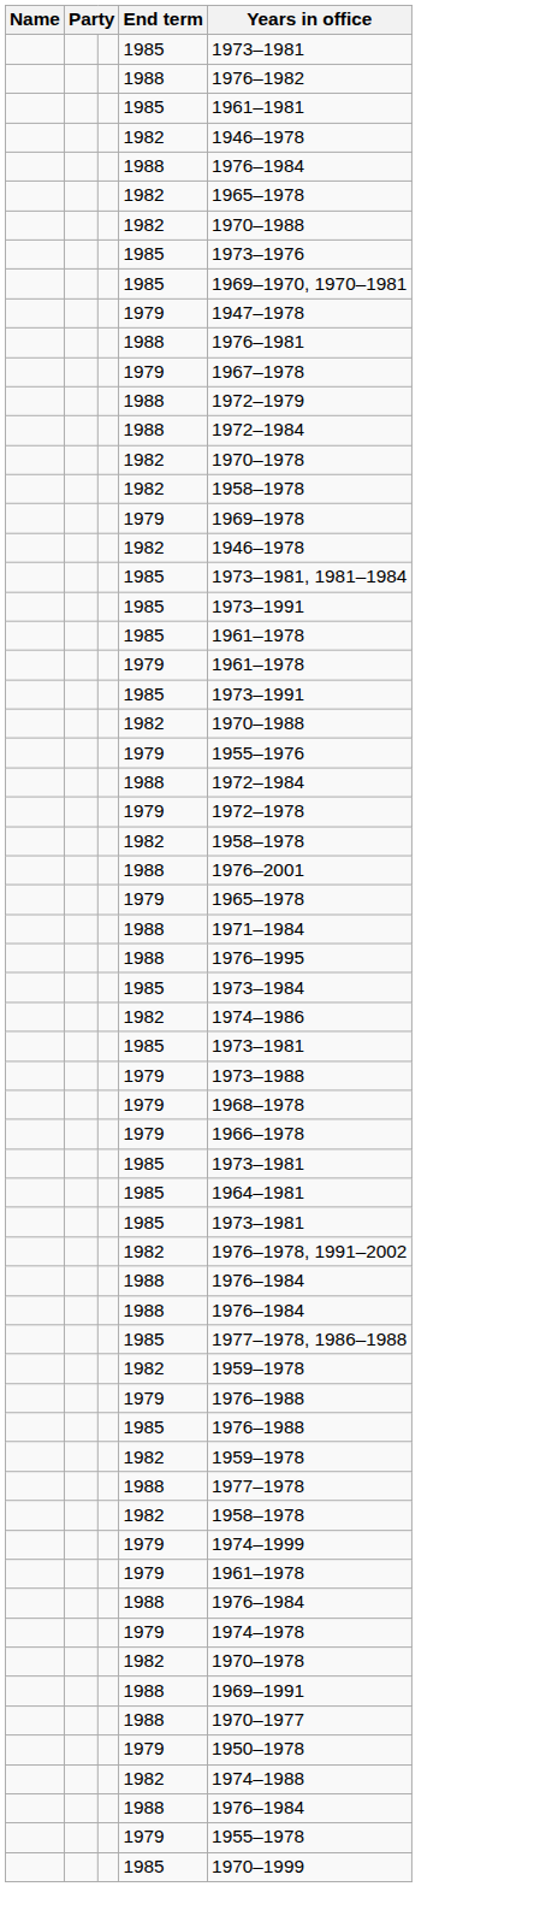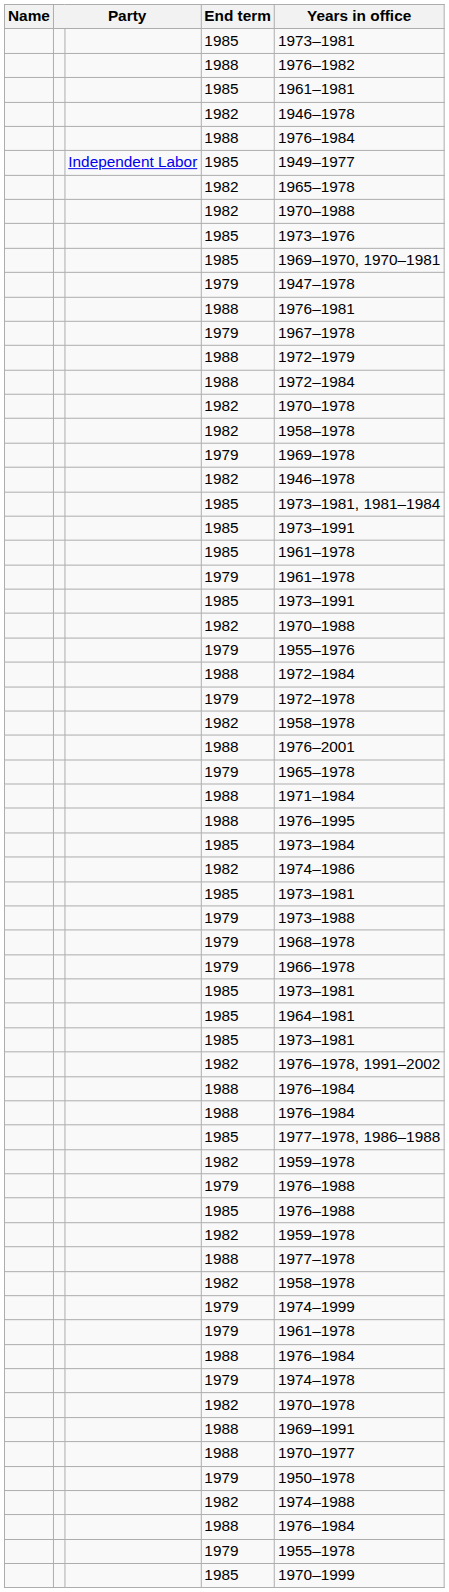 <table class="wikitable sortable">
 <tr>
 <th>Name</th>
 <th colspan=2>Party</th>
 <th>End term</th>
 <th>Years in office</th>
 </tr>
 <tr>
 <td></td>
 <td> </td>
 <td></td>
 <td>1985</td>
 <td>1973–1981</td>
 </tr>
 <tr>
 <td></td>
 <td> </td>
 <td></td>
 <td>1988</td>
 <td>1976–1982</td>
 </tr>
 <tr>
 <td></td>
 <td> </td>
 <td></td>
 <td>1985</td>
 <td>1961–1981</td>
 </tr>
 <tr>
 <td></td>
 <td> </td>
 <td></td>
 <td>1982</td>
 <td>1946–1978</td>
 </tr>
 <tr>
 <td></td>
 <td> </td>
 <td></td>
 <td>1988</td>
 <td>1976–1984</td>
+</tr>
+<tr>
+<td></td>
+<td> </td>
+<td><a href='#'>Independent Labor</a></td>
+<td>1985</td>
+<td>1949–1977</td>
 </tr>
 <tr>
 <td></td>
 <td> </td>
 <td></td>
 <td>1982</td>
 <td>1965–1978</td>
 </tr>
 <tr>
 <td></td>
 <td> </td>
 <td></td>
 <td>1982</td>
 <td>1970–1988</td>
 </tr>
 <tr>
 <td></td>
 <td> </td>
 <td></td>
 <td>1985</td>
 <td>1973–1976</td>
 </tr>
 <tr>
 <td></td>
 <td> </td>
 <td></td>
 <td>1985</td>
 <td>1969–1970, 1970–1981</td>
 </tr>
 <tr>
 <td></td>
 <td> </td>
 <td></td>
 <td>1979</td>
 <td>1947–1978</td>
 </tr>
 <tr>
 <td></td>
 <td> </td>
 <td></td>
 <td>1988</td>
 <td>1976–1981</td>
 </tr>
 <tr>
 <td></td>
 <td> </td>
 <td></td>
 <td>1979</td>
 <td>1967–1978</td>
 </tr>
 <tr>
 <td></td>
 <td> </td>
 <td></td>
 <td>1988</td>
 <td>1972–1979</td>
 </tr>
 <tr>
 <td></td>
 <td> </td>
 <td></td>
 <td>1988</td>
 <td>1972–1984</td>
 </tr>
 <tr>
 <td></td>
 <td> </td>
 <td></td>
 <td>1982</td>
 <td>1970–1978</td>
 </tr>
 <tr>
 <td></td>
 <td> </td>
 <td></td>
 <td>1982</td>
 <td>1958–1978</td>
 </tr>
 <tr>
 <td></td>
 <td> </td>
 <td></td>
 <td>1979</td>
 <td>1969–1978</td>
 </tr>
 <tr>
 <td></td>
 <td> </td>
 <td></td>
 <td>1982</td>
 <td>1946–1978</td>
 </tr>
 <tr>
 <td></td>
 <td> </td>
 <td></td>
 <td>1985</td>
 <td>1973–1981, 1981–1984</td>
 </tr>
 <tr>
 <td></td>
 <td> </td>
 <td></td>
 <td>1985</td>
 <td>1973–1991</td>
 </tr>
 <tr>
 <td></td>
 <td> </td>
 <td></td>
 <td>1985</td>
 <td>1961–1978</td>
 </tr>
 <tr>
 <td></td>
 <td> </td>
 <td></td>
 <td>1979</td>
 <td>1961–1978</td>
 </tr>
 <tr>
 <td></td>
 <td> </td>
 <td></td>
 <td>1985</td>
 <td>1973–1991</td>
 </tr>
 <tr>
 <td></td>
 <td> </td>
 <td></td>
 <td>1982</td>
 <td>1970–1988</td>
 </tr>
 <tr>
 <td></td>
 <td> </td>
 <td></td>
 <td>1979</td>
 <td>1955–1976</td>
 </tr>
 <tr>
 <td></td>
 <td> </td>
 <td></td>
 <td>1988</td>
 <td>1972–1984</td>
 </tr>
 <tr>
 <td></td>
 <td> </td>
 <td></td>
 <td>1979</td>
 <td>1972–1978</td>
 </tr>
 <tr>
 <td></td>
 <td> </td>
 <td></td>
 <td>1982</td>
 <td>1958–1978</td>
 </tr>
 <tr>
 <td></td>
 <td> </td>
 <td></td>
 <td>1988</td>
 <td>1976–2001</td>
 </tr>
 <tr>
 <td></td>
 <td> </td>
 <td></td>
 <td>1979</td>
 <td>1965–1978</td>
 </tr>
 <tr>
 <td></td>
 <td> </td>
 <td></td>
 <td>1988</td>
 <td>1971–1984</td>
 </tr>
 <tr>
 <td></td>
 <td> </td>
 <td></td>
 <td>1988</td>
 <td>1976–1995</td>
 </tr>
 <tr>
 <td></td>
 <td> </td>
 <td></td>
 <td>1985</td>
 <td>1973–1984</td>
 </tr>
 <tr>
 <td></td>
 <td> </td>
 <td></td>
 <td>1982</td>
 <td>1974–1986</td>
 </tr>
 <tr>
 <td></td>
 <td> </td>
 <td></td>
 <td>1985</td>
 <td>1973–1981</td>
 </tr>
 <tr>
 <td></td>
 <td> </td>
 <td></td>
 <td>1979</td>
 <td>1973–1988</td>
 </tr>
 <tr>
 <td></td>
 <td> </td>
 <td></td>
 <td>1979</td>
 <td>1968–1978</td>
 </tr>
 <tr>
 <td></td>
 <td> </td>
 <td></td>
 <td>1979</td>
 <td>1966–1978</td>
 </tr>
 <tr>
 <td></td>
 <td> </td>
 <td></td>
 <td>1985</td>
 <td>1973–1981</td>
 </tr>
 <tr>
 <td></td>
 <td> </td>
 <td></td>
 <td>1985</td>
 <td>1964–1981</td>
 </tr>
 <tr>
 <td></td>
 <td> </td>
 <td></td>
 <td>1985</td>
 <td>1973–1981</td>
 </tr>
 <tr>
 <td></td>
 <td> </td>
 <td></td>
 <td>1982</td>
 <td>1976–1978, 1991–2002</td>
 </tr>
 <tr>
 <td></td>
 <td> </td>
 <td></td>
 <td>1988</td>
 <td>1976–1984</td>
 </tr>
 <tr>
 <td></td>
 <td> </td>
 <td></td>
 <td>1988</td>
 <td>1976–1984</td>
 </tr>
 <tr>
 <td></td>
 <td> </td>
 <td></td>
 <td>1985</td>
 <td>1977–1978, 1986–1988</td>
 </tr>
 <tr>
 <td></td>
 <td> </td>
 <td></td>
 <td>1982</td>
 <td>1959–1978</td>
 </tr>
 <tr>
 <td></td>
 <td> </td>
 <td></td>
 <td>1979</td>
 <td>1976–1988</td>
 </tr>
 <tr>
 <td></td>
 <td> </td>
 <td></td>
 <td>1985</td>
 <td>1976–1988</td>
 </tr>
 <tr>
 <td></td>
 <td> </td>
 <td></td>
 <td>1982</td>
 <td>1959–1978</td>
 </tr>
 <tr>
 <td></td>
 <td> </td>
 <td></td>
 <td>1988</td>
 <td>1977–1978</td>
 </tr>
 <tr>
 <td></td>
 <td> </td>
 <td></td>
 <td>1982</td>
 <td>1958–1978</td>
 </tr>
 <tr>
 <td></td>
 <td> </td>
 <td></td>
 <td>1979</td>
 <td>1974–1999</td>
 </tr>
 <tr>
 <td></td>
 <td> </td>
 <td></td>
 <td>1979</td>
 <td>1961–1978</td>
 </tr>
 <tr>
 <td></td>
 <td> </td>
 <td></td>
 <td>1988</td>
 <td>1976–1984</td>
 </tr>
 <tr>
 <td></td>
 <td> </td>
 <td></td>
 <td>1979</td>
 <td>1974–1978</td>
 </tr>
 <tr>
 <td></td>
 <td> </td>
 <td></td>
 <td>1982</td>
 <td>1970–1978</td>
 </tr>
 <tr>
 <td></td>
 <td> </td>
 <td></td>
 <td>1988</td>
 <td>1969–1991</td>
 </tr>
 <tr>
 <td></td>
 <td> </td>
 <td></td>
 <td>1988</td>
 <td>1970–1977</td>
 </tr>
 <tr>
 <td></td>
 <td> </td>
 <td></td>
 <td>1979</td>
 <td>1950–1978</td>
 </tr>
 <tr>
 <td></td>
 <td> </td>
 <td></td>
 <td>1982</td>
 <td>1974–1988</td>
 </tr>
 <tr>
 <td></td>
 <td> </td>
 <td></td>
 <td>1988</td>
 <td>1976–1984</td>
 </tr>
 <tr>
 <td></td>
 <td> </td>
 <td></td>
 <td>1979</td>
 <td>1955–1978</td>
 </tr>
 <tr>
 <td></td>
 <td> </td>
 <td></td>
 <td>1985</td>
 <td>1970–1999</td>
 </tr>
 </table>
